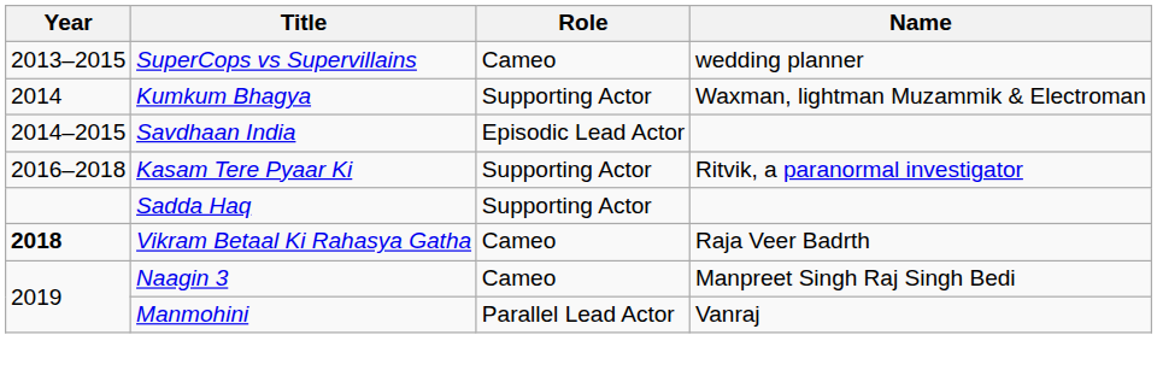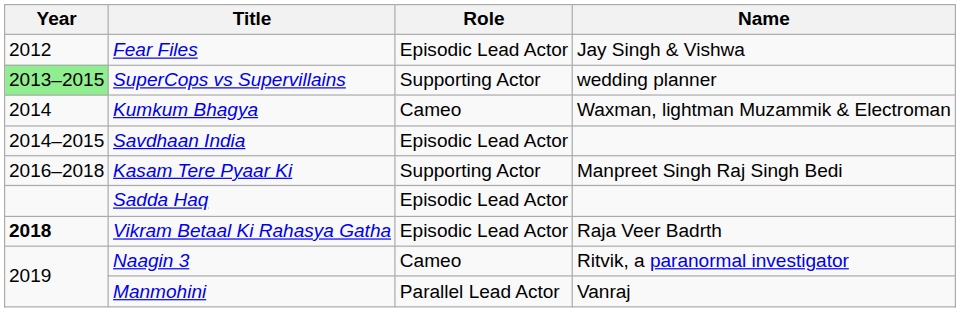 <table class="wikitable sortable plainrowheaders">
 <tr style="text-align:center;">
 <th scope="col">Year</th>
 <th scope="col">Title</th>
 <th scope="col">Role</th>
 <th scope="col">Name</th>
 </tr>
 <tr>
-<td>2013–2015</td>
+<td>2012</td>
+<td><em><a href='#'>Fear Files</a></em></td>
+<td>Episodic Lead Actor</td>
+<td>Jay Singh & Vishwa</td>
+</tr>
+<tr>
+<td style="background: lightgreen;">2013–2015</td>
 <td><em><a href='#'>SuperCops vs Supervillains</a></em></td>
-<td>Cameo</td>
+<td>Supporting  Actor</td>
 <td>wedding planner</td>
 </tr>
 <tr>
 <td>2014</td>
 <td><em><a href='#'>Kumkum Bhagya</a></em></td>
-<td>Supporting  Actor</td>
+<td>Cameo</td>
 <td>Waxman, lightman Muzammik & Electroman</td>
 </tr>
 <tr>
 <td>2014–2015</td>
 <td><em><a href='#'>Savdhaan India</a></em></td>
 <td>Episodic Lead Actor</td>
 </tr>
 <tr>
 <td>2016–2018</td>
 <td><em><a href='#'>Kasam Tere Pyaar Ki</a></em></td>
 <td>Supporting  Actor</td>
-<td>Ritvik, a <a href='#'>paranormal investigator</a></td>
+<td>Manpreet Singh Raj Singh  Bedi</td>
 </tr>
 <tr>
 <td></td>
 <td><em><a href='#'>Sadda Haq</a></em></td>
-<td>Supporting  Actor</td>
+<td>Episodic Lead Actor</td>
 <td></td>
 </tr>
 <tr>
 <td><strong>2018</strong></td>
 <td><em><a href='#'>Vikram Betaal Ki Rahasya Gatha</a></em></td>
-<td>Cameo</td>
+<td>Episodic Lead Actor</td>
 <td>Raja Veer Badrth</td>
 </tr>
 <tr>
 <td rowspan="2">2019</td>
 <td><em><a href='#'>Naagin 3</a></em></td>
 <td>Cameo</td>
-<td>Manpreet Singh Raj Singh  Bedi</td>
+<td>Ritvik, a <a href='#'>paranormal investigator</a></td>
 </tr>
 <tr>
 <td><em><a href='#'>Manmohini</a></em></td>
 <td>Parallel Lead Actor</td>
 <td>Vanraj</td>
 </tr>
 </table>
